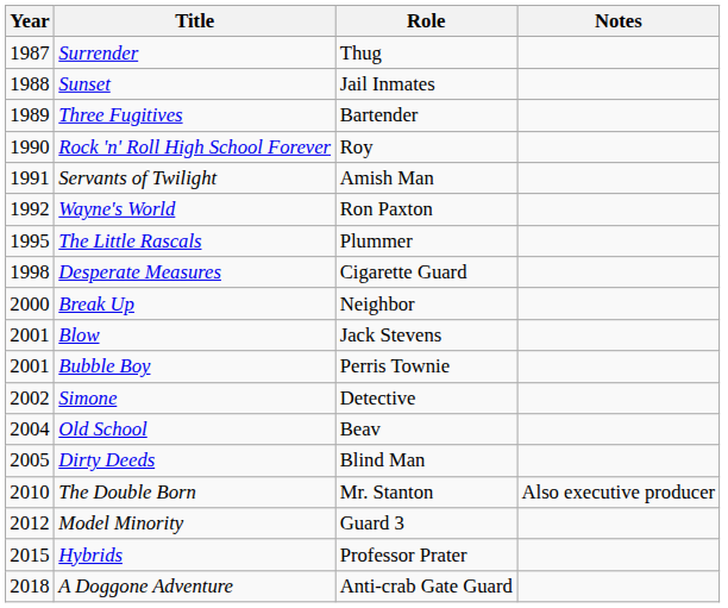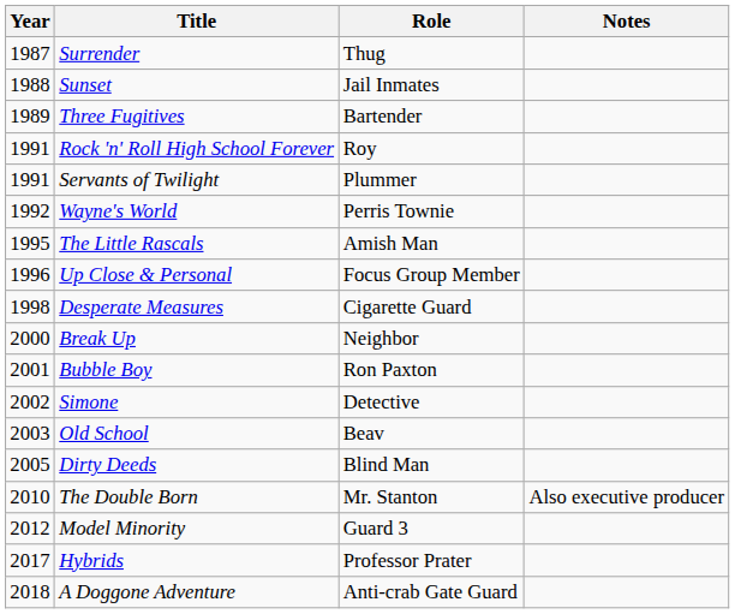 <table class="wikitable sortable">
 <tr>
 <th>Year</th>
 <th>Title</th>
 <th>Role</th>
 <th>Notes</th>
 </tr>
 <tr>
 <td>1987</td>
 <td><a href='#'><em>Surrender</em></a></td>
 <td>Thug</td>
 <td></td>
 </tr>
 <tr>
 <td>1988</td>
 <td><a href='#'><em>Sunset</em></a></td>
 <td>Jail Inmates</td>
 <td></td>
 </tr>
 <tr>
 <td>1989</td>
 <td><em><a href='#'>Three Fugitives</a></em></td>
 <td>Bartender</td>
 <td></td>
 </tr>
 <tr>
-<td>1990</td>
+<td>1991</td>
 <td><em><a href='#'>Rock 'n' Roll High School Forever</a></em></td>
 <td>Roy</td>
 <td></td>
 </tr>
 <tr>
 <td>1991</td>
 <td><em>Servants of Twilight</em></td>
-<td>Amish Man</td>
+<td>Plummer</td>
 <td></td>
 </tr>
 <tr>
 <td>1992</td>
 <td><a href='#'><em>Wayne's World</em></a></td>
-<td>Ron Paxton</td>
+<td>Perris Townie</td>
 <td></td>
 </tr>
 <tr>
 <td>1995</td>
 <td><a href='#'><em>The Little Rascals</em></a></td>
-<td>Plummer</td>
+<td>Amish Man</td>
+<td></td>
+</tr>
+<tr>
+<td>1996</td>
+<td><a href='#'><em>Up Close & Personal</em></a></td>
+<td>Focus Group Member</td>
 <td></td>
 </tr>
 <tr>
 <td>1998</td>
 <td><a href='#'><em>Desperate Measures</em></a></td>
 <td>Cigarette Guard</td>
 <td></td>
 </tr>
 <tr>
 <td>2000</td>
 <td><a href='#'><em>Break Up</em></a></td>
 <td>Neighbor</td>
 <td></td>
 </tr>
 <tr>
 <td>2001</td>
-<td><a href='#'><em>Blow</em></a></td>
-<td>Jack Stevens</td>
-<td></td>
-</tr>
-<tr>
-<td>2001</td>
 <td><a href='#'><em>Bubble Boy</em></a></td>
-<td>Perris Townie</td>
+<td>Ron Paxton</td>
 <td></td>
 </tr>
 <tr>
 <td>2002</td>
 <td><a href='#'><em>Simone</em></a></td>
 <td>Detective</td>
 <td></td>
 </tr>
 <tr>
-<td>2004</td>
+<td>2003</td>
 <td><a href='#'><em>Old School</em></a></td>
 <td>Beav</td>
 <td></td>
 </tr>
 <tr>
 <td>2005</td>
 <td><a href='#'><em>Dirty Deeds</em></a></td>
 <td>Blind Man</td>
 <td></td>
 </tr>
 <tr>
 <td>2010</td>
 <td><em>The Double Born</em></td>
 <td>Mr. Stanton</td>
 <td>Also executive producer</td>
 </tr>
 <tr>
 <td>2012</td>
 <td><em>Model Minority</em></td>
 <td>Guard 3</td>
 <td></td>
 </tr>
 <tr>
-<td>2015</td>
+<td>2017</td>
 <td><a href='#'><em>Hybrids</em></a></td>
 <td>Professor Prater</td>
 <td></td>
 </tr>
 <tr>
 <td>2018</td>
 <td><em>A Doggone Adventure</em></td>
 <td>Anti-crab Gate Guard</td>
 <td></td>
 </tr>
 </table>
